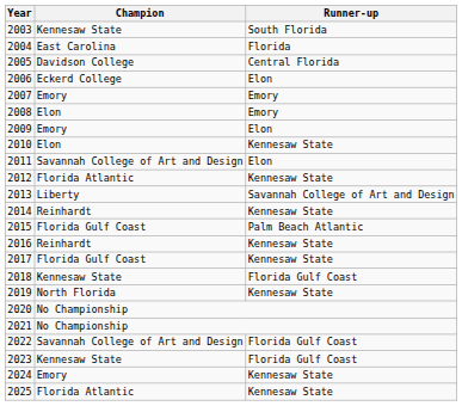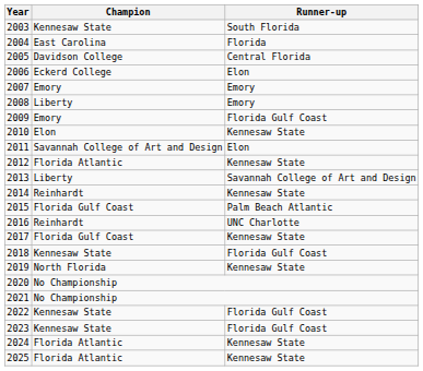 <table class="wikitable">
 <tr>
 <th>Year</th>
 <th>Champion</th>
 <th>Runner-up</th>
 </tr>
 <tr>
 <td>2003</td>
 <td>Kennesaw State</td>
 <td>South Florida</td>
 </tr>
 <tr>
 <td>2004</td>
 <td>East Carolina</td>
 <td>Florida</td>
 </tr>
 <tr>
 <td>2005</td>
 <td>Davidson College</td>
 <td>Central Florida</td>
 </tr>
 <tr>
 <td>2006</td>
 <td>Eckerd College</td>
 <td>Elon</td>
 </tr>
 <tr>
 <td>2007</td>
 <td>Emory</td>
 <td>Emory</td>
 </tr>
 <tr>
 <td>2008</td>
-<td>Elon</td>
+<td>Liberty</td>
 <td>Emory</td>
 </tr>
 <tr>
 <td>2009</td>
 <td>Emory</td>
-<td>Elon</td>
+<td>Florida Gulf Coast</td>
 </tr>
 <tr>
 <td>2010</td>
 <td>Elon</td>
 <td>Kennesaw State</td>
 </tr>
 <tr>
 <td>2011</td>
 <td>Savannah College of Art and Design</td>
 <td>Elon</td>
 </tr>
 <tr>
 <td>2012</td>
 <td>Florida Atlantic</td>
 <td>Kennesaw State</td>
 </tr>
 <tr>
 <td>2013</td>
 <td>Liberty</td>
 <td>Savannah College of Art and Design</td>
 </tr>
 <tr>
 <td>2014</td>
 <td>Reinhardt</td>
 <td>Kennesaw State</td>
 </tr>
 <tr>
 <td>2015</td>
 <td>Florida Gulf Coast</td>
 <td>Palm Beach Atlantic</td>
 </tr>
 <tr>
 <td>2016</td>
 <td>Reinhardt</td>
-<td>Kennesaw State</td>
+<td>UNC Charlotte</td>
 </tr>
 <tr>
 <td>2017</td>
 <td>Florida Gulf Coast</td>
 <td>Kennesaw State</td>
 </tr>
 <tr>
 <td>2018</td>
 <td>Kennesaw State</td>
 <td>Florida Gulf Coast</td>
 </tr>
 <tr>
 <td>2019</td>
 <td>North Florida</td>
 <td>Kennesaw State</td>
 </tr>
 <tr>
 <td>2020</td>
 <td colspan="2">No Championship</td>
 </tr>
 <tr>
 <td>2021</td>
 <td colspan="2">No Championship</td>
 </tr>
 <tr>
 <td>2022</td>
-<td>Savannah College of Art and Design</td>
+<td>Kennesaw State</td>
 <td>Florida Gulf Coast</td>
 </tr>
 <tr>
 <td>2023</td>
 <td>Kennesaw State</td>
 <td>Florida Gulf Coast</td>
 </tr>
 <tr>
 <td>2024</td>
-<td>Emory</td>
+<td>Florida Atlantic</td>
 <td>Kennesaw State</td>
 </tr>
 <tr>
 <td>2025</td>
 <td>Florida Atlantic</td>
 <td>Kennesaw State</td>
 </tr>
 </table>
